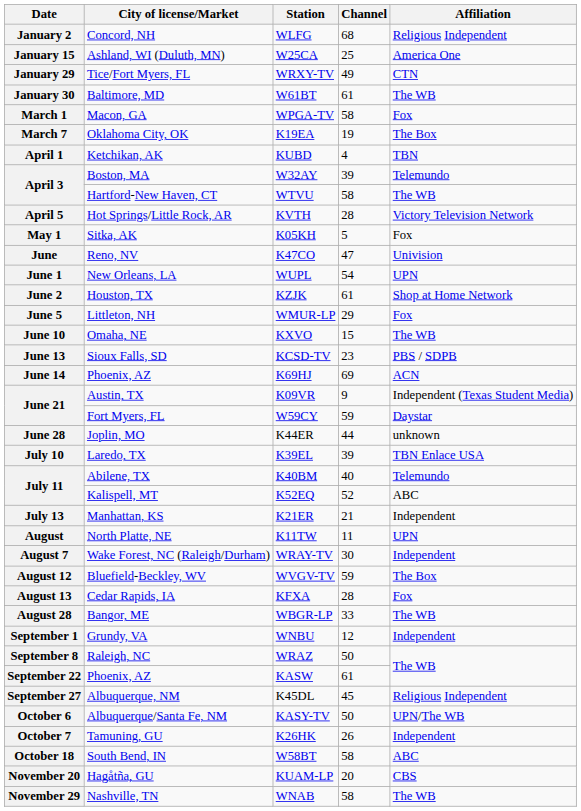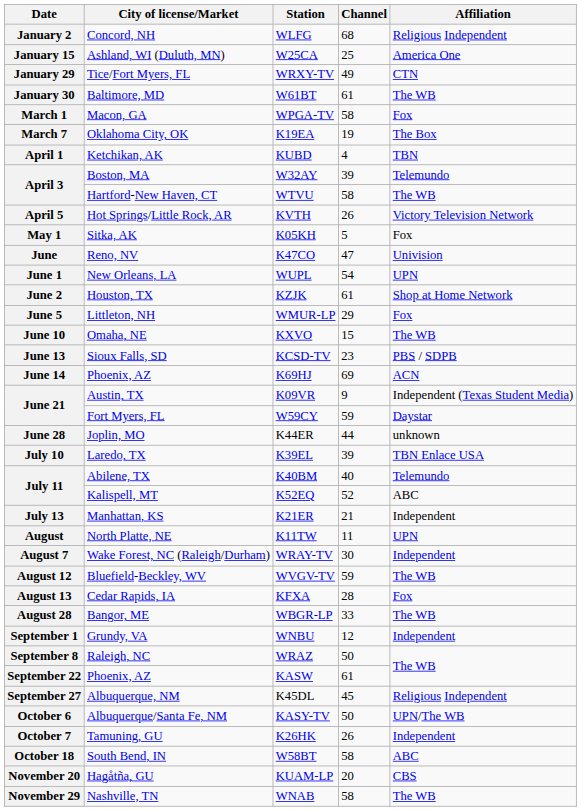 <table class="wikitable">
 <tr>
 <th>Date</th>
 <th>City of license/Market</th>
 <th>Station</th>
 <th>Channel</th>
 <th>Affiliation</th>
 </tr>
 <tr>
 <th>January 2</th>
 <td><a href='#'>Concord, NH</a></td>
 <td><a href='#'>WLFG</a></td>
 <td>68</td>
 <td><a href='#'>Religious</a> <a href='#'>Independent</a></td>
 </tr>
 <tr>
 <th>January 15</th>
 <td><a href='#'>Ashland, WI</a> (<a href='#'>Duluth, MN</a>)</td>
 <td><a href='#'>W25CA</a></td>
 <td>25</td>
 <td><a href='#'>America One</a></td>
 </tr>
 <tr>
 <th>January 29</th>
 <td><a href='#'>Tice</a>/<a href='#'>Fort Myers, FL</a></td>
 <td><a href='#'>WRXY-TV</a></td>
 <td>49</td>
 <td><a href='#'>CTN</a></td>
 </tr>
 <tr>
 <th>January 30</th>
 <td><a href='#'>Baltimore, MD</a></td>
 <td><a href='#'>W61BT</a></td>
 <td>61</td>
 <td><a href='#'>The WB</a></td>
 </tr>
 <tr>
 <th>March 1</th>
 <td><a href='#'>Macon, GA</a></td>
 <td><a href='#'>WPGA-TV</a></td>
 <td>58</td>
 <td><a href='#'>Fox</a></td>
 </tr>
 <tr>
 <th>March 7</th>
 <td><a href='#'>Oklahoma City, OK</a></td>
 <td><a href='#'>K19EA</a></td>
 <td>19</td>
 <td><a href='#'>The Box</a></td>
 </tr>
 <tr>
 <th>April 1</th>
 <td><a href='#'>Ketchikan, AK</a></td>
 <td><a href='#'>KUBD</a></td>
 <td>4</td>
 <td><a href='#'>TBN</a></td>
 </tr>
 <tr>
 <th rowspan="2">April 3</th>
 <td><a href='#'>Boston, MA</a></td>
 <td><a href='#'>W32AY</a></td>
 <td>39</td>
 <td><a href='#'>Telemundo</a></td>
 </tr>
 <tr>
 <td><a href='#'>Hartford</a>-<a href='#'>New Haven, CT</a></td>
 <td><a href='#'>WTVU</a></td>
 <td>58</td>
 <td><a href='#'>The WB</a></td>
 </tr>
 <tr>
 <th>April 5</th>
 <td><a href='#'>Hot Springs</a>/<a href='#'>Little Rock, AR</a></td>
 <td><a href='#'>KVTH</a></td>
-<td>28</td>
+<td>26</td>
 <td><a href='#'>Victory Television Network</a></td>
 </tr>
 <tr>
 <th>May 1</th>
 <td><a href='#'>Sitka, AK</a></td>
 <td><a href='#'>K05KH</a></td>
 <td>5</td>
 <td>Fox</td>
 </tr>
 <tr>
 <th>June</th>
 <td><a href='#'>Reno, NV</a></td>
 <td><a href='#'>K47CO</a></td>
 <td>47</td>
 <td><a href='#'>Univision</a></td>
 </tr>
 <tr>
 <th>June 1</th>
 <td><a href='#'>New Orleans, LA</a></td>
 <td><a href='#'>WUPL</a></td>
 <td>54</td>
 <td><a href='#'>UPN</a></td>
 </tr>
 <tr>
 <th>June 2</th>
 <td><a href='#'>Houston, TX</a></td>
 <td><a href='#'>KZJK</a></td>
 <td>61</td>
 <td><a href='#'>Shop at Home Network</a></td>
 </tr>
 <tr>
 <th>June 5</th>
 <td><a href='#'>Littleton, NH</a></td>
 <td><a href='#'>WMUR-LP</a></td>
 <td>29</td>
 <td><a href='#'>Fox</a></td>
 </tr>
 <tr>
 <th>June 10</th>
 <td><a href='#'>Omaha, NE</a></td>
 <td><a href='#'>KXVO</a></td>
 <td>15</td>
 <td><a href='#'>The WB</a></td>
 </tr>
 <tr>
 <th>June 13</th>
 <td><a href='#'>Sioux Falls, SD</a></td>
 <td><a href='#'>KCSD-TV</a></td>
 <td>23</td>
 <td><a href='#'>PBS</a> / <a href='#'>SDPB</a></td>
 </tr>
 <tr>
 <th>June 14</th>
 <td><a href='#'>Phoenix, AZ</a></td>
 <td><a href='#'>K69HJ</a></td>
 <td>69</td>
 <td><a href='#'>ACN</a></td>
 </tr>
 <tr>
 <th rowspan="2">June 21</th>
 <td><a href='#'>Austin, TX</a></td>
 <td><a href='#'>K09VR</a></td>
 <td>9</td>
 <td>Independent (<a href='#'>Texas Student Media</a>)</td>
 </tr>
 <tr>
 <td><a href='#'>Fort Myers, FL</a></td>
 <td><a href='#'>W59CY</a></td>
 <td>59</td>
 <td><a href='#'>Daystar</a></td>
 </tr>
 <tr>
 <th>June 28</th>
 <td><a href='#'>Joplin, MO</a></td>
 <td>K44ER</td>
 <td>44</td>
 <td>unknown</td>
 </tr>
 <tr>
 <th>July 10</th>
 <td><a href='#'>Laredo, TX</a></td>
 <td><a href='#'>K39EL</a></td>
 <td>39</td>
 <td><a href='#'>TBN Enlace USA</a></td>
 </tr>
 <tr>
 <th rowspan="2">July 11</th>
 <td><a href='#'>Abilene, TX</a></td>
 <td><a href='#'>K40BM</a></td>
 <td>40</td>
 <td><a href='#'>Telemundo</a></td>
 </tr>
 <tr>
 <td><a href='#'>Kalispell, MT</a></td>
 <td><a href='#'>K52EQ</a></td>
 <td>52</td>
 <td>ABC</td>
 </tr>
 <tr>
 <th>July 13</th>
 <td><a href='#'>Manhattan, KS</a></td>
 <td><a href='#'>K21ER</a></td>
 <td>21</td>
 <td>Independent</td>
 </tr>
 <tr>
 <th>August</th>
 <td><a href='#'>North Platte, NE</a></td>
 <td><a href='#'>K11TW</a></td>
 <td>11</td>
 <td><a href='#'>UPN</a></td>
 </tr>
 <tr>
 <th>August 7</th>
 <td><a href='#'>Wake Forest, NC</a> (<a href='#'>Raleigh</a>/<a href='#'>Durham</a>)</td>
 <td><a href='#'>WRAY-TV</a></td>
 <td>30</td>
 <td><a href='#'>Independent</a></td>
 </tr>
 <tr>
 <th>August 12</th>
 <td><a href='#'>Bluefield</a>-<a href='#'>Beckley, WV</a></td>
 <td><a href='#'>WVGV-TV</a></td>
 <td>59</td>
-<td><a href='#'>The Box</a></td>
+<td><a href='#'>The WB</a></td>
 </tr>
 <tr>
 <th>August 13</th>
 <td><a href='#'>Cedar Rapids, IA</a></td>
 <td><a href='#'>KFXA</a></td>
 <td>28</td>
 <td><a href='#'>Fox</a></td>
 </tr>
 <tr>
 <th>August 28</th>
 <td><a href='#'>Bangor, ME</a></td>
 <td><a href='#'>WBGR-LP</a></td>
 <td>33</td>
 <td><a href='#'>The WB</a></td>
 </tr>
 <tr>
 <th>September 1</th>
 <td><a href='#'>Grundy, VA</a></td>
 <td><a href='#'>WNBU</a></td>
 <td>12</td>
 <td><a href='#'>Independent</a></td>
 </tr>
 <tr>
 <th>September 8</th>
 <td><a href='#'>Raleigh, NC</a></td>
 <td><a href='#'>WRAZ</a></td>
 <td>50</td>
 <td rowspan="2"><a href='#'>The WB</a></td>
 </tr>
 <tr>
 <th>September 22</th>
 <td><a href='#'>Phoenix, AZ</a></td>
 <td><a href='#'>KASW</a></td>
 <td>61</td>
 </tr>
 <tr>
 <th>September 27</th>
 <td><a href='#'>Albuquerque, NM</a></td>
 <td>K45DL</td>
 <td>45</td>
 <td><a href='#'>Religious</a> <a href='#'>Independent</a></td>
 </tr>
 <tr>
 <th>October 6</th>
 <td><a href='#'>Albuquerque</a>/<a href='#'>Santa Fe, NM</a></td>
 <td><a href='#'>KASY-TV</a></td>
 <td>50</td>
 <td><a href='#'>UPN</a>/<a href='#'>The WB</a></td>
 </tr>
 <tr>
 <th>October 7</th>
 <td><a href='#'>Tamuning, GU</a></td>
 <td><a href='#'>K26HK</a></td>
 <td>26</td>
 <td><a href='#'>Independent</a></td>
 </tr>
 <tr>
 <th>October 18</th>
 <td><a href='#'>South Bend, IN</a></td>
 <td><a href='#'>W58BT</a></td>
 <td>58</td>
 <td><a href='#'>ABC</a></td>
 </tr>
 <tr>
 <th>November 20</th>
 <td><a href='#'>Hagåtña, GU</a></td>
 <td><a href='#'>KUAM-LP</a></td>
 <td>20</td>
 <td><a href='#'>CBS</a></td>
 </tr>
 <tr>
 <th>November 29</th>
 <td><a href='#'>Nashville, TN</a></td>
 <td><a href='#'>WNAB</a></td>
 <td>58</td>
 <td><a href='#'>The WB</a></td>
 </tr>
 </table>
